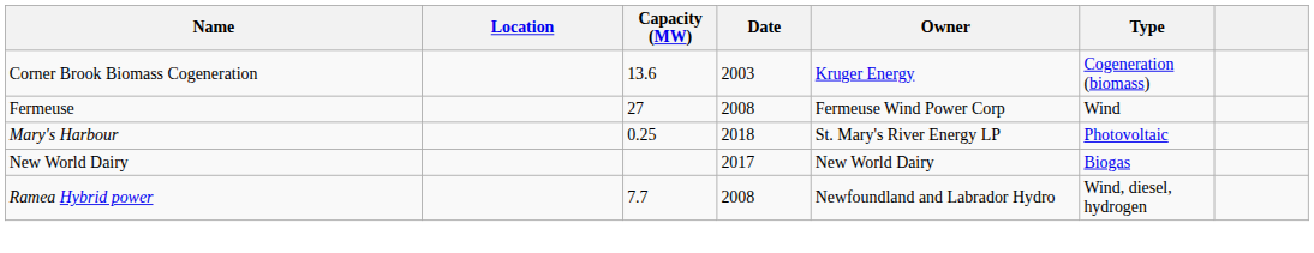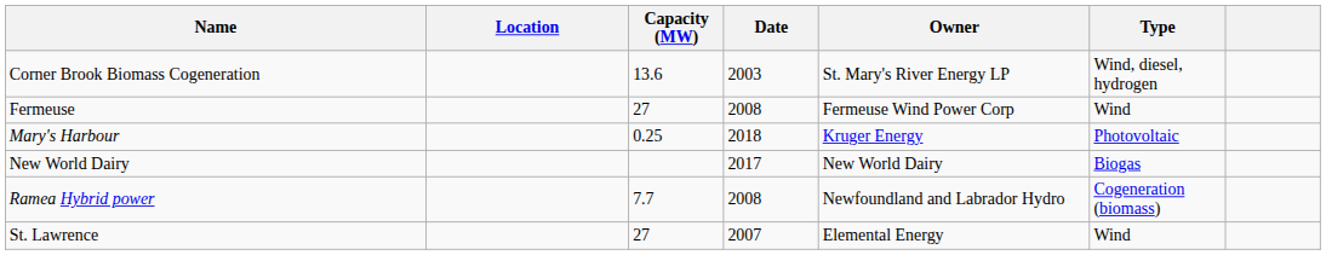 <table class="wikitable sortable">
 <tr>
 <th width="31%">Name</th>
 <th width="15%"><a href='#'>Location</a></th>
 <th width="7%">Capacity (<a href='#'>MW</a>)</th>
 <th width="7%">Date</th>
 <th width="20%">Owner</th>
 <th width="10%">Type</th>
 <th width="7%"></th>
 </tr>
 <tr>
 <td>Corner Brook Biomass Cogeneration</td>
 <td></td>
 <td>13.6</td>
 <td>2003</td>
-<td><a href='#'>Kruger Energy</a></td>
-<td><a href='#'>Cogeneration</a> (<a href='#'>biomass</a>)</td>
+<td>St. Mary's River Energy LP</td>
+<td>Wind, diesel, hydrogen</td>
 <td></td>
 </tr>
 <tr>
 <td>Fermeuse</td>
 <td></td>
 <td>27</td>
 <td>2008</td>
 <td>Fermeuse Wind Power Corp</td>
 <td>Wind</td>
 <td></td>
 </tr>
 <tr>
 <td><em>Mary's Harbour</em></td>
 <td></td>
 <td>0.25</td>
 <td>2018</td>
-<td>St. Mary's River Energy LP</td>
+<td><a href='#'>Kruger Energy</a></td>
 <td><a href='#'>Photovoltaic</a></td>
 <td></td>
 </tr>
 <tr>
 <td>New World Dairy</td>
 <td></td>
 <td></td>
 <td>2017</td>
 <td>New World Dairy</td>
 <td><a href='#'>Biogas</a></td>
 <td></td>
 </tr>
 <tr>
 <td><em>Ramea <a href='#'>Hybrid power</a></em></td>
 <td></td>
 <td>7.7</td>
 <td>2008</td>
 <td>Newfoundland and Labrador Hydro</td>
-<td>Wind, diesel, hydrogen</td>
+<td><a href='#'>Cogeneration</a> (<a href='#'>biomass</a>)</td>
+<td></td>
+</tr>
+<tr>
+<td>St. Lawrence</td>
+<td></td>
+<td>27</td>
+<td>2007</td>
+<td>Elemental Energy</td>
+<td>Wind</td>
 <td></td>
 </tr>
 </table>
